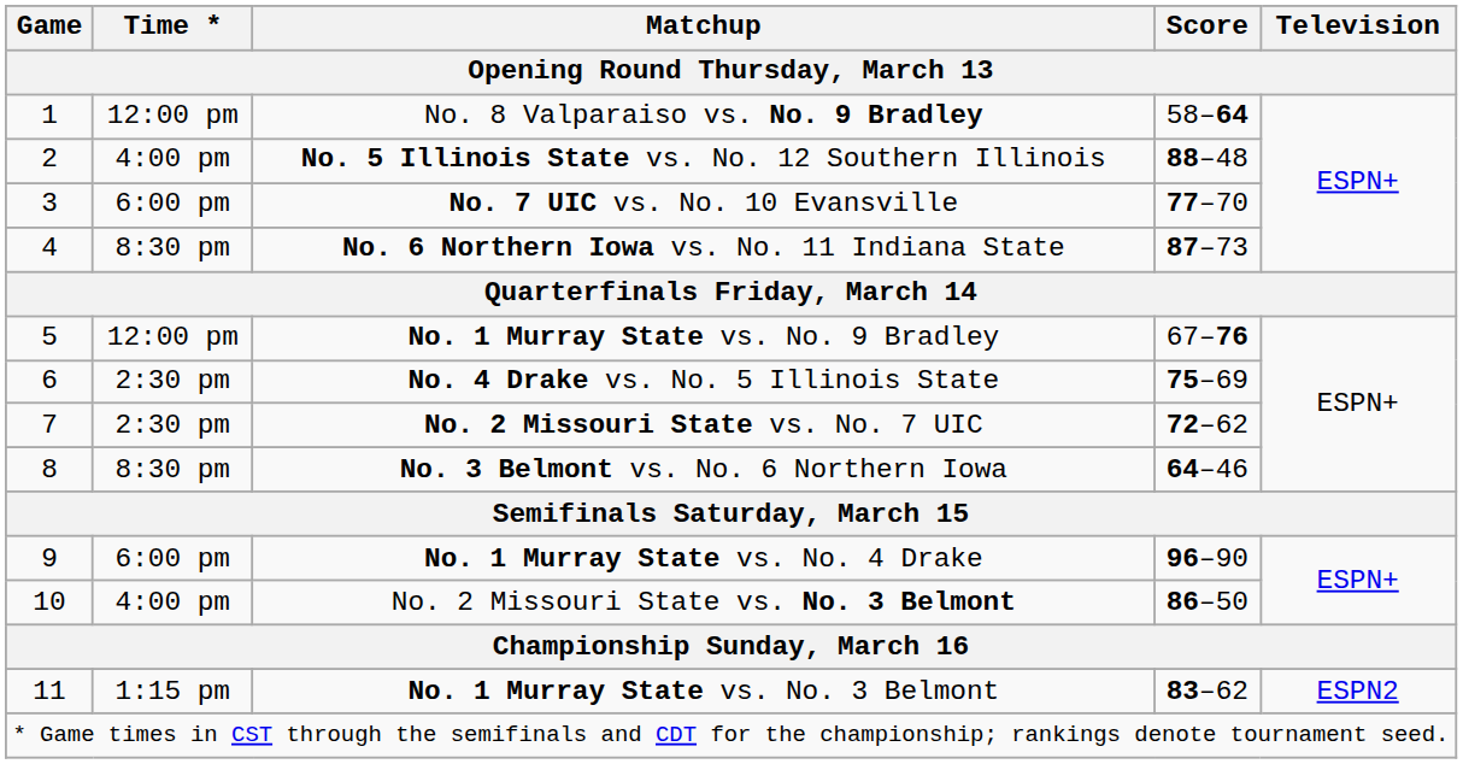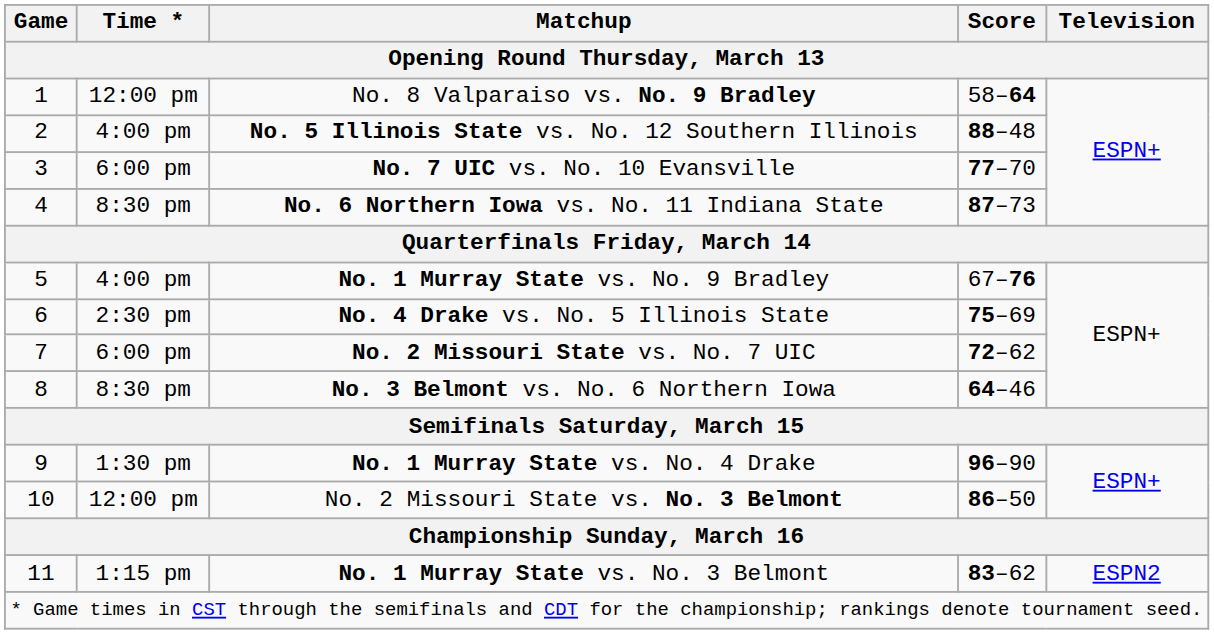 <table class="wikitable" style="font-size: 95%">
 <tr>
 <th>Game</th>
 <th>Time *</th>
 <th>Matchup</th>
 <th>Score</th>
 <th>Television</th>
 </tr>
 <tr>
 <th colspan="5">Opening Round  Thursday, March 13</th>
 </tr>
 <tr>
 <td align="center">1</td>
 <td align="center">12:00 pm</td>
 <td align="center">No. 8 Valparaiso vs. <strong>No. 9 Bradley</strong></td>
 <td align="center">58–<strong>64</strong></td>
 <td rowspan="4" align="center"><a href='#'>ESPN+</a></td>
 </tr>
 <tr>
 <td align="center">2</td>
 <td align="center">4:00 pm</td>
 <td align="center"><strong>No. 5 Illinois State</strong> vs. No. 12 Southern Illinois</td>
 <td align="center"><strong>88</strong>–48</td>
 </tr>
 <tr>
 <td align="center">3</td>
 <td align="center">6:00 pm</td>
 <td align="center"><strong>No. 7 UIC</strong> vs. No. 10 Evansville</td>
 <td align="center"><strong>77</strong>–70</td>
 </tr>
 <tr>
 <td align="center">4</td>
 <td align="center">8:30 pm</td>
 <td align="center"><strong>No. 6 Northern Iowa</strong> vs. No. 11 Indiana State</td>
 <td align="center"><strong>87</strong>–73</td>
 </tr>
 <tr>
 <th colspan="5">Quarterfinals  Friday, March 14</th>
 </tr>
 <tr>
 <td align="center">5</td>
-<td align="center">12:00 pm</td>
+<td align="center">4:00 pm</td>
 <td align="center"><strong>No. 1 Murray State</strong> vs. No. 9 Bradley</td>
 <td align="center">67–<strong>76</strong></td>
 <td rowspan="4" align="center">ESPN+</td>
 </tr>
 <tr>
 <td align="center">6</td>
 <td align="center">2:30 pm</td>
 <td align="center"><strong>No. 4 Drake</strong> vs. No. 5 Illinois State</td>
 <td align="center"><strong>75</strong>–69</td>
 </tr>
 <tr>
 <td align="center">7</td>
-<td align="center">2:30 pm</td>
+<td align="center">6:00 pm</td>
 <td align="center"><strong>No. 2 Missouri State</strong> vs. No. 7 UIC</td>
 <td align="center"><strong>72</strong>–62</td>
 </tr>
 <tr>
 <td align="center">8</td>
 <td align="center">8:30 pm</td>
 <td align="center"><strong>No. 3 Belmont</strong> vs. No. 6 Northern Iowa</td>
 <td align="center"><strong>64</strong>–46</td>
 </tr>
 <tr>
 <th colspan="5">Semifinals  Saturday, March 15</th>
 </tr>
 <tr>
 <td align="center">9</td>
-<td align="center">6:00 pm</td>
+<td align="center">1:30 pm</td>
 <td align="center"><strong>No. 1 Murray State</strong> vs. No. 4 Drake</td>
 <td align="center"><strong>96</strong>–90</td>
 <td rowspan="2" align="center"><a href='#'>ESPN+</a></td>
 </tr>
 <tr>
 <td align="center">10</td>
-<td align="center">4:00 pm</td>
+<td align="center">12:00 pm</td>
 <td align="center">No. 2 Missouri State vs. <strong>No. 3 Belmont</strong></td>
 <td align="center"><strong>86</strong>–50</td>
 </tr>
 <tr>
 <th colspan="5">Championship  Sunday, March 16</th>
 </tr>
 <tr>
 <td align="center">11</td>
 <td align="center">1:15 pm</td>
 <td align="center"><strong>No. 1 Murray State</strong> vs. No. 3 Belmont</td>
 <td align="center"><strong>83</strong>–62</td>
 <td align="center"><a href='#'>ESPN2</a></td>
 </tr>
 <tr>
 <td colspan="5"><small>* Game times in <a href='#'>CST</a> through the semifinals and <a href='#'>CDT</a> for the championship; rankings denote tournament seed.</small></td>
 </tr>
 </table>
